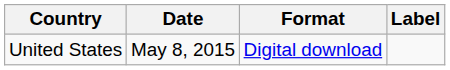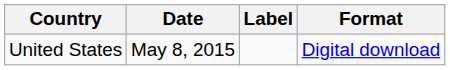 <table class="wikitable">
 <tr>
 <th>Country</th>
 <th>Date</th>
+<th>Label</th>
 <th>Format</th>
-<th>Label</th>
 </tr>
 <tr>
 <td>United States</td>
 <td>May 8, 2015</td>
+<td></td>
 <td><a href='#'>Digital download</a></td>
-<td></td>
 </tr>
 </table>
